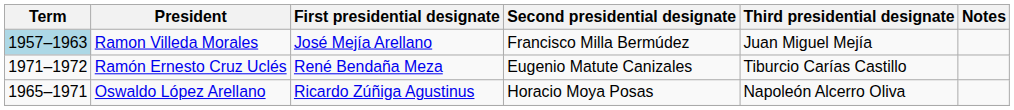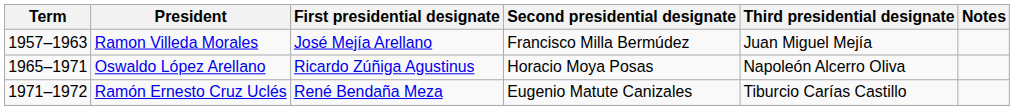 <table class="wikitable">
 <tr>
 <th>Term</th>
 <th>President</th>
 <th>First presidential designate</th>
 <th>Second presidential designate</th>
 <th>Third presidential designate</th>
 <th>Notes</th>
 </tr>
 <tr>
-<td style="background: lightblue;">1957–1963</td>
+<td>1957–1963</td>
 <td><a href='#'>Ramon Villeda Morales</a></td>
 <td><a href='#'>José Mejía Arellano</a></td>
 <td>Francisco Milla Bermúdez</td>
 <td>Juan Miguel Mejía</td>
+<td></td>
+</tr>
+<tr>
+<td>1965–1971</td>
+<td><a href='#'>Oswaldo López Arellano</a></td>
+<td><a href='#'>Ricardo Zúñiga Agustinus</a></td>
+<td>Horacio Moya Posas</td>
+<td>Napoleón Alcerro Oliva</td>
 <td></td>
 </tr>
 <tr>
 <td>1971–1972</td>
 <td><a href='#'>Ramón Ernesto Cruz Uclés</a></td>
 <td><a href='#'>René Bendaña Meza</a></td>
 <td>Eugenio Matute Canizales</td>
 <td>Tiburcio Carías Castillo</td>
 <td></td>
 </tr>
 <tr>
-<td>1965–1971</td>
-<td><a href='#'>Oswaldo López Arellano</a></td>
-<td><a href='#'>Ricardo Zúñiga Agustinus</a></td>
-<td>Horacio Moya Posas</td>
-<td>Napoleón Alcerro Oliva</td>
-<td></td>
-</tr>
-<tr>
 </tr>
 </table>
